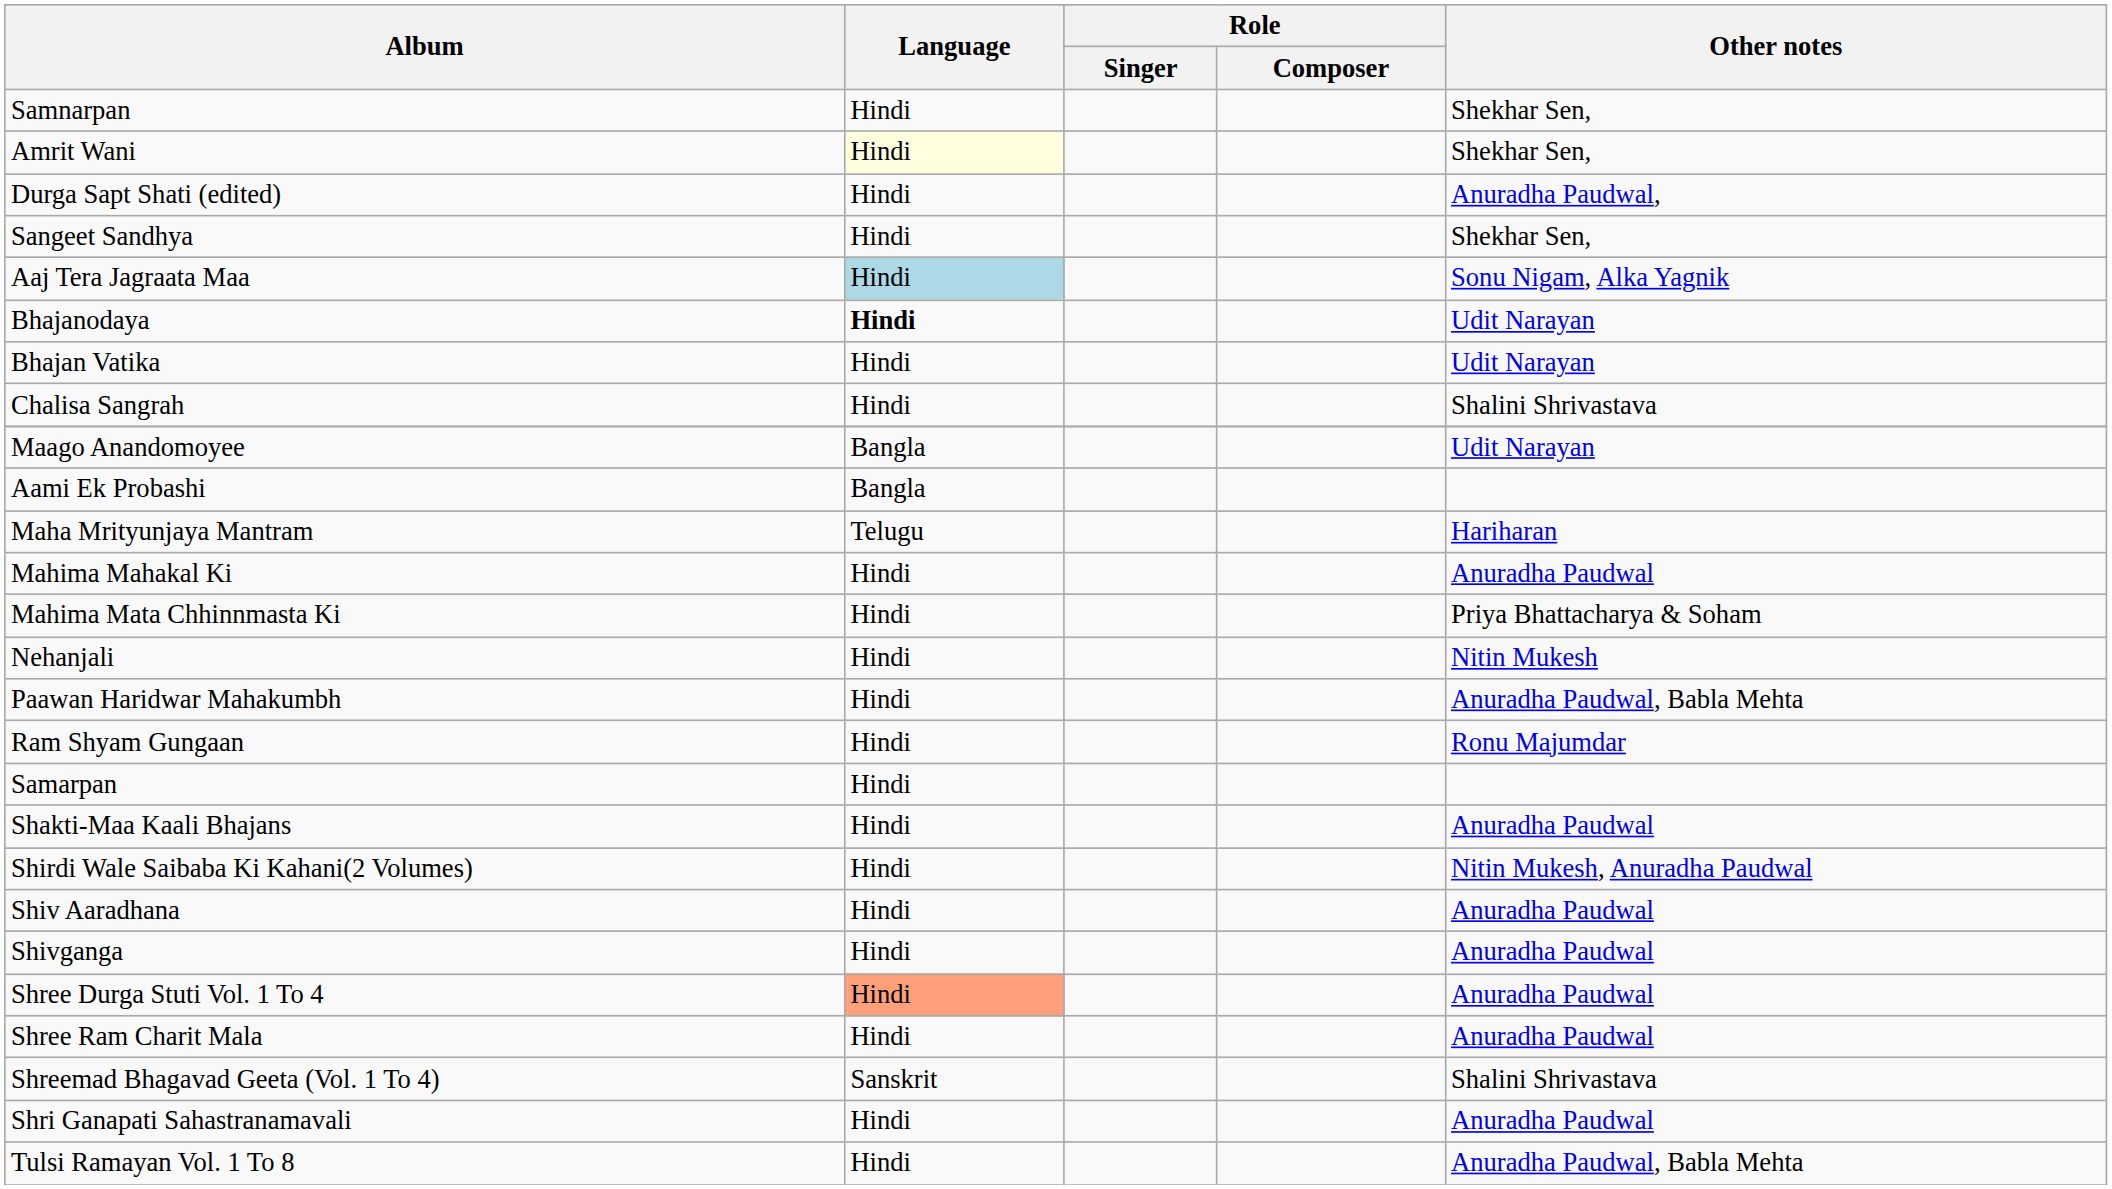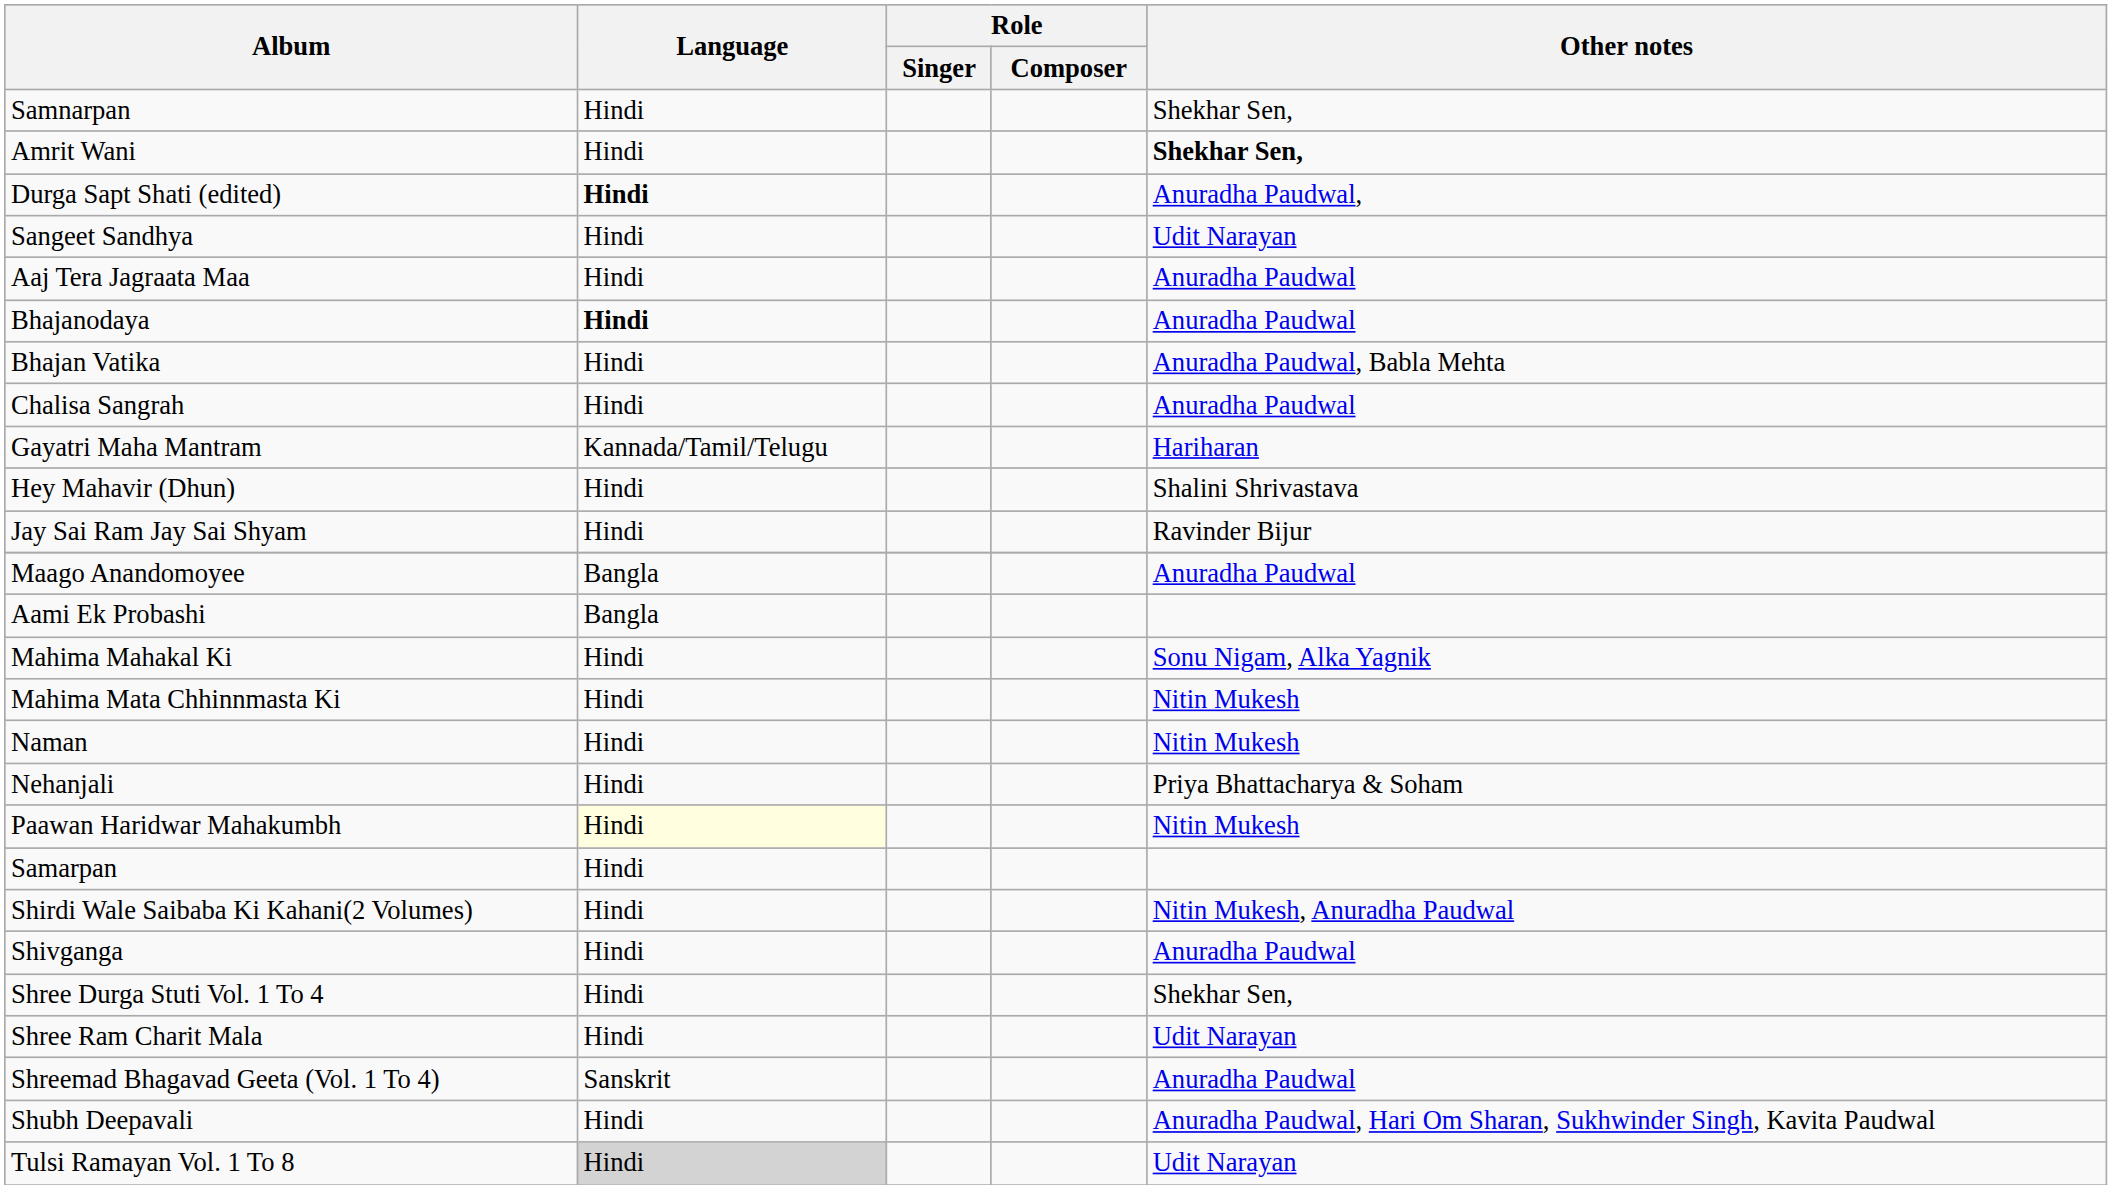 <table class="wikitable sortable" style="width:80%">
 <tr>
 <th rowspan="2">Album</th>
 <th rowspan="2">Language</th>
 <th colspan="2">Role</th>
 <th rowspan="2">Other notes</th>
 </tr>
 <tr>
 <th>Singer</th>
 <th>Composer</th>
 </tr>
 <tr>
 <td>Samnarpan</td>
 <td>Hindi</td>
 <td></td>
 <td></td>
 <td>Shekhar Sen,</td>
 </tr>
 <tr>
 <td>Amrit Wani</td>
-<td style="background: lightyellow;">Hindi</td>
+<td>Hindi</td>
 <td></td>
 <td></td>
-<td>Shekhar Sen,</td>
+<td><strong>Shekhar Sen,</strong></td>
 </tr>
 <tr>
 <td>Durga Sapt Shati (edited)</td>
-<td>Hindi</td>
+<td><strong>Hindi</strong></td>
 <td></td>
 <td></td>
 <td><a href='#'>Anuradha Paudwal</a>,</td>
 </tr>
 <tr>
 <td>Sangeet Sandhya</td>
 <td>Hindi</td>
 <td></td>
 <td></td>
-<td>Shekhar Sen,</td>
+<td><a href='#'>Udit Narayan</a></td>
 </tr>
 <tr>
 <td>Aaj Tera Jagraata Maa</td>
-<td style="background: lightblue;">Hindi</td>
+<td>Hindi</td>
 <td></td>
 <td></td>
-<td><a href='#'>Sonu Nigam</a>, <a href='#'>Alka Yagnik</a></td>
+<td><a href='#'>Anuradha Paudwal</a></td>
 </tr>
 <tr>
 <td>Bhajanodaya</td>
 <td><strong>Hindi</strong></td>
 <td></td>
 <td></td>
-<td><a href='#'>Udit Narayan</a></td>
+<td><a href='#'>Anuradha Paudwal</a></td>
 </tr>
 <tr>
 <td>Bhajan Vatika</td>
 <td>Hindi</td>
 <td></td>
 <td></td>
-<td><a href='#'>Udit Narayan</a></td>
+<td><a href='#'>Anuradha Paudwal</a>, Babla Mehta</td>
 </tr>
 <tr>
 <td>Chalisa Sangrah</td>
 <td>Hindi</td>
 <td></td>
 <td></td>
+<td><a href='#'>Anuradha Paudwal</a></td>
+</tr>
+<tr>
+<td>Gayatri Maha Mantram</td>
+<td>Kannada/Tamil/Telugu</td>
+<td></td>
+<td></td>
+<td><a href='#'>Hariharan</a></td>
+</tr>
+<tr>
+<td>Hey Mahavir (Dhun)</td>
+<td>Hindi</td>
+<td></td>
+<td></td>
 <td>Shalini Shrivastava</td>
+</tr>
+<tr>
+<td>Jay Sai Ram Jay Sai Shyam</td>
+<td>Hindi</td>
+<td></td>
+<td></td>
+<td>Ravinder Bijur</td>
 </tr>
 <tr>
 </tr>
 <tr>
 <td>Maago Anandomoyee</td>
 <td>Bangla</td>
 <td></td>
 <td></td>
-<td><a href='#'>Udit Narayan</a></td>
+<td><a href='#'>Anuradha Paudwal</a></td>
 </tr>
 <tr>
 <td>Aami Ek Probashi</td>
 <td>Bangla</td>
 <td></td>
 <td></td>
 </tr>
 <tr>
-<td>Maha Mrityunjaya Mantram</td>
-<td>Telugu</td>
-<td></td>
-<td></td>
-<td><a href='#'>Hariharan</a></td>
-</tr>
-<tr>
 <td>Mahima Mahakal Ki</td>
 <td>Hindi</td>
 <td></td>
 <td></td>
-<td><a href='#'>Anuradha Paudwal</a></td>
+<td><a href='#'>Sonu Nigam</a>, <a href='#'>Alka Yagnik</a></td>
 </tr>
 <tr>
 <td>Mahima Mata Chhinnmasta Ki</td>
 <td>Hindi</td>
 <td></td>
 <td></td>
-<td>Priya Bhattacharya & Soham</td>
+<td><a href='#'>Nitin Mukesh</a></td>
+</tr>
+<tr>
+<td>Naman</td>
+<td>Hindi</td>
+<td></td>
+<td></td>
+<td><a href='#'>Nitin Mukesh</a></td>
 </tr>
 <tr>
 <td>Nehanjali</td>
 <td>Hindi</td>
 <td></td>
 <td></td>
-<td><a href='#'>Nitin Mukesh</a></td>
+<td>Priya Bhattacharya & Soham</td>
 </tr>
 <tr>
 <td>Paawan Haridwar Mahakumbh</td>
-<td>Hindi</td>
+<td style="background: lightyellow;">Hindi</td>
 <td></td>
 <td></td>
-<td><a href='#'>Anuradha Paudwal</a>, Babla Mehta</td>
-</tr>
-<tr>
-<td>Ram Shyam Gungaan</td>
-<td>Hindi</td>
-<td></td>
-<td></td>
-<td><a href='#'>Ronu Majumdar</a></td>
+<td><a href='#'>Nitin Mukesh</a></td>
 </tr>
 <tr>
 <td>Samarpan</td>
 <td>Hindi</td>
 <td></td>
 <td></td>
 </tr>
 <tr>
-<td>Shakti-Maa Kaali Bhajans</td>
-<td>Hindi</td>
-<td></td>
-<td></td>
-<td><a href='#'>Anuradha Paudwal</a></td>
-</tr>
-<tr>
 <td>Shirdi Wale Saibaba Ki Kahani(2 Volumes)</td>
 <td>Hindi</td>
 <td></td>
 <td></td>
 <td><a href='#'>Nitin Mukesh</a>, <a href='#'>Anuradha Paudwal</a></td>
-</tr>
-<tr>
-<td>Shiv Aaradhana</td>
-<td>Hindi</td>
-<td></td>
-<td></td>
-<td><a href='#'>Anuradha Paudwal</a></td>
 </tr>
 <tr>
 <td>Shivganga</td>
 <td>Hindi</td>
 <td></td>
 <td></td>
 <td><a href='#'>Anuradha Paudwal</a></td>
 </tr>
 <tr>
 <td>Shree Durga Stuti Vol. 1 To 4</td>
-<td style="background: lightsalmon;">Hindi</td>
+<td>Hindi</td>
 <td></td>
 <td></td>
-<td><a href='#'>Anuradha Paudwal</a></td>
+<td>Shekhar Sen,</td>
 </tr>
 <tr>
 <td>Shree Ram Charit Mala</td>
 <td>Hindi</td>
 <td></td>
 <td></td>
-<td><a href='#'>Anuradha Paudwal</a></td>
+<td><a href='#'>Udit Narayan</a></td>
 </tr>
 <tr>
 <td>Shreemad Bhagavad Geeta (Vol. 1 To 4)</td>
 <td>Sanskrit</td>
 <td></td>
 <td></td>
-<td>Shalini Shrivastava</td>
+<td><a href='#'>Anuradha Paudwal</a></td>
 </tr>
 <tr>
-<td>Shri Ganapati Sahastranamavali</td>
+<td>Shubh Deepavali</td>
 <td>Hindi</td>
 <td></td>
 <td></td>
-<td><a href='#'>Anuradha Paudwal</a></td>
+<td><a href='#'>Anuradha Paudwal</a>, <a href='#'>Hari Om Sharan</a>, <a href='#'>Sukhwinder Singh</a>, Kavita Paudwal</td>
 </tr>
 <tr>
 <td>Tulsi Ramayan Vol. 1 To 8</td>
-<td>Hindi</td>
+<td style="background: lightgrey;">Hindi</td>
 <td></td>
 <td></td>
-<td><a href='#'>Anuradha Paudwal</a>, Babla Mehta</td>
+<td><a href='#'>Udit Narayan</a></td>
 </tr>
 </table>
